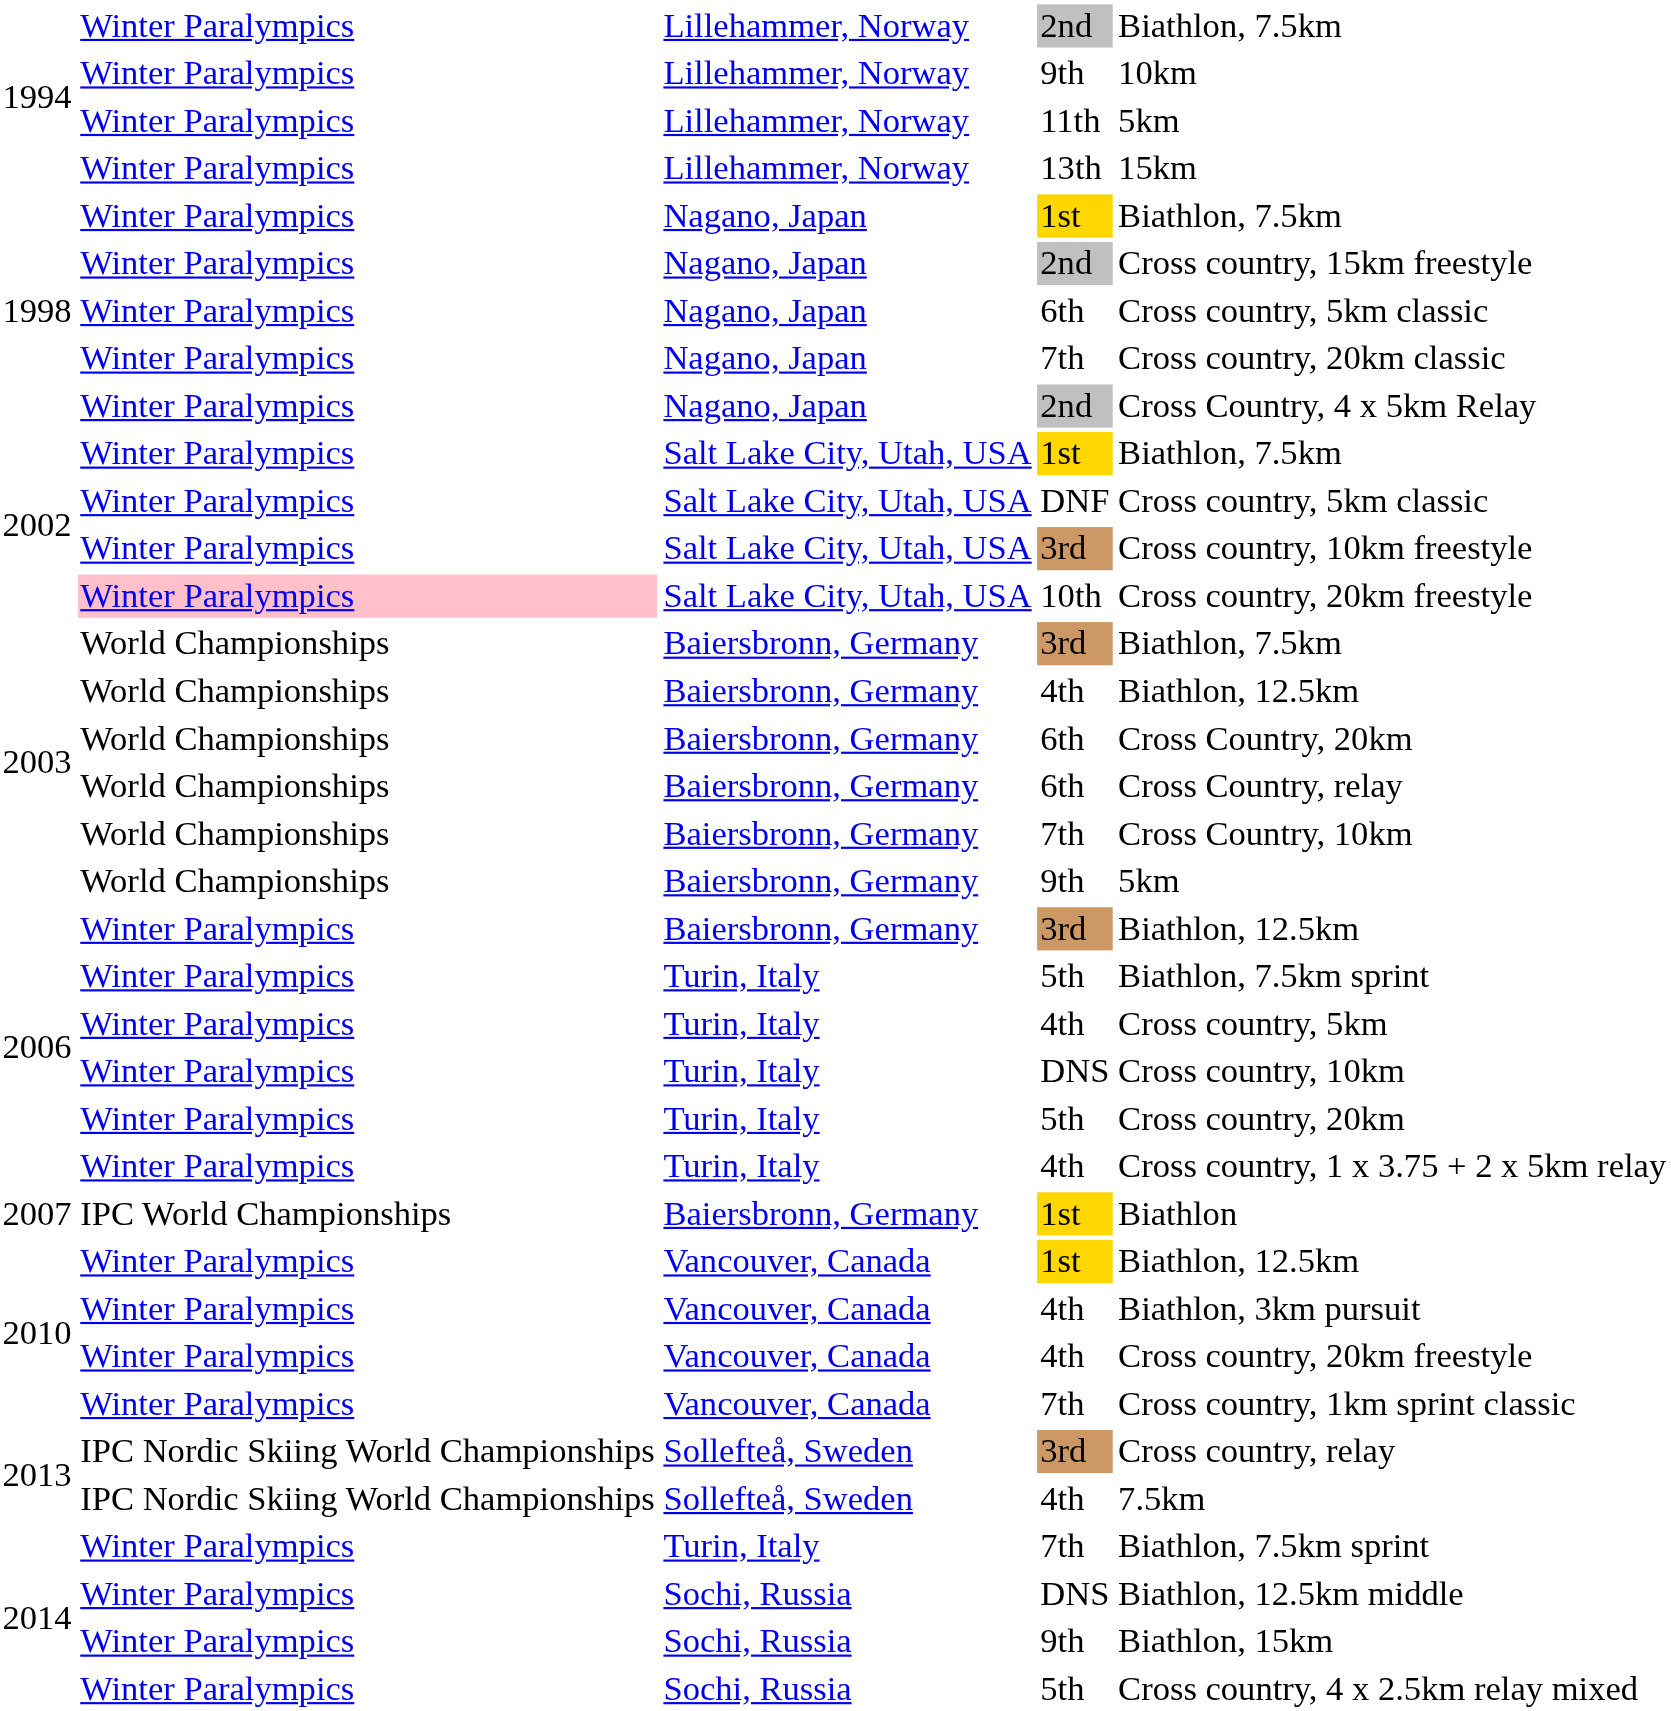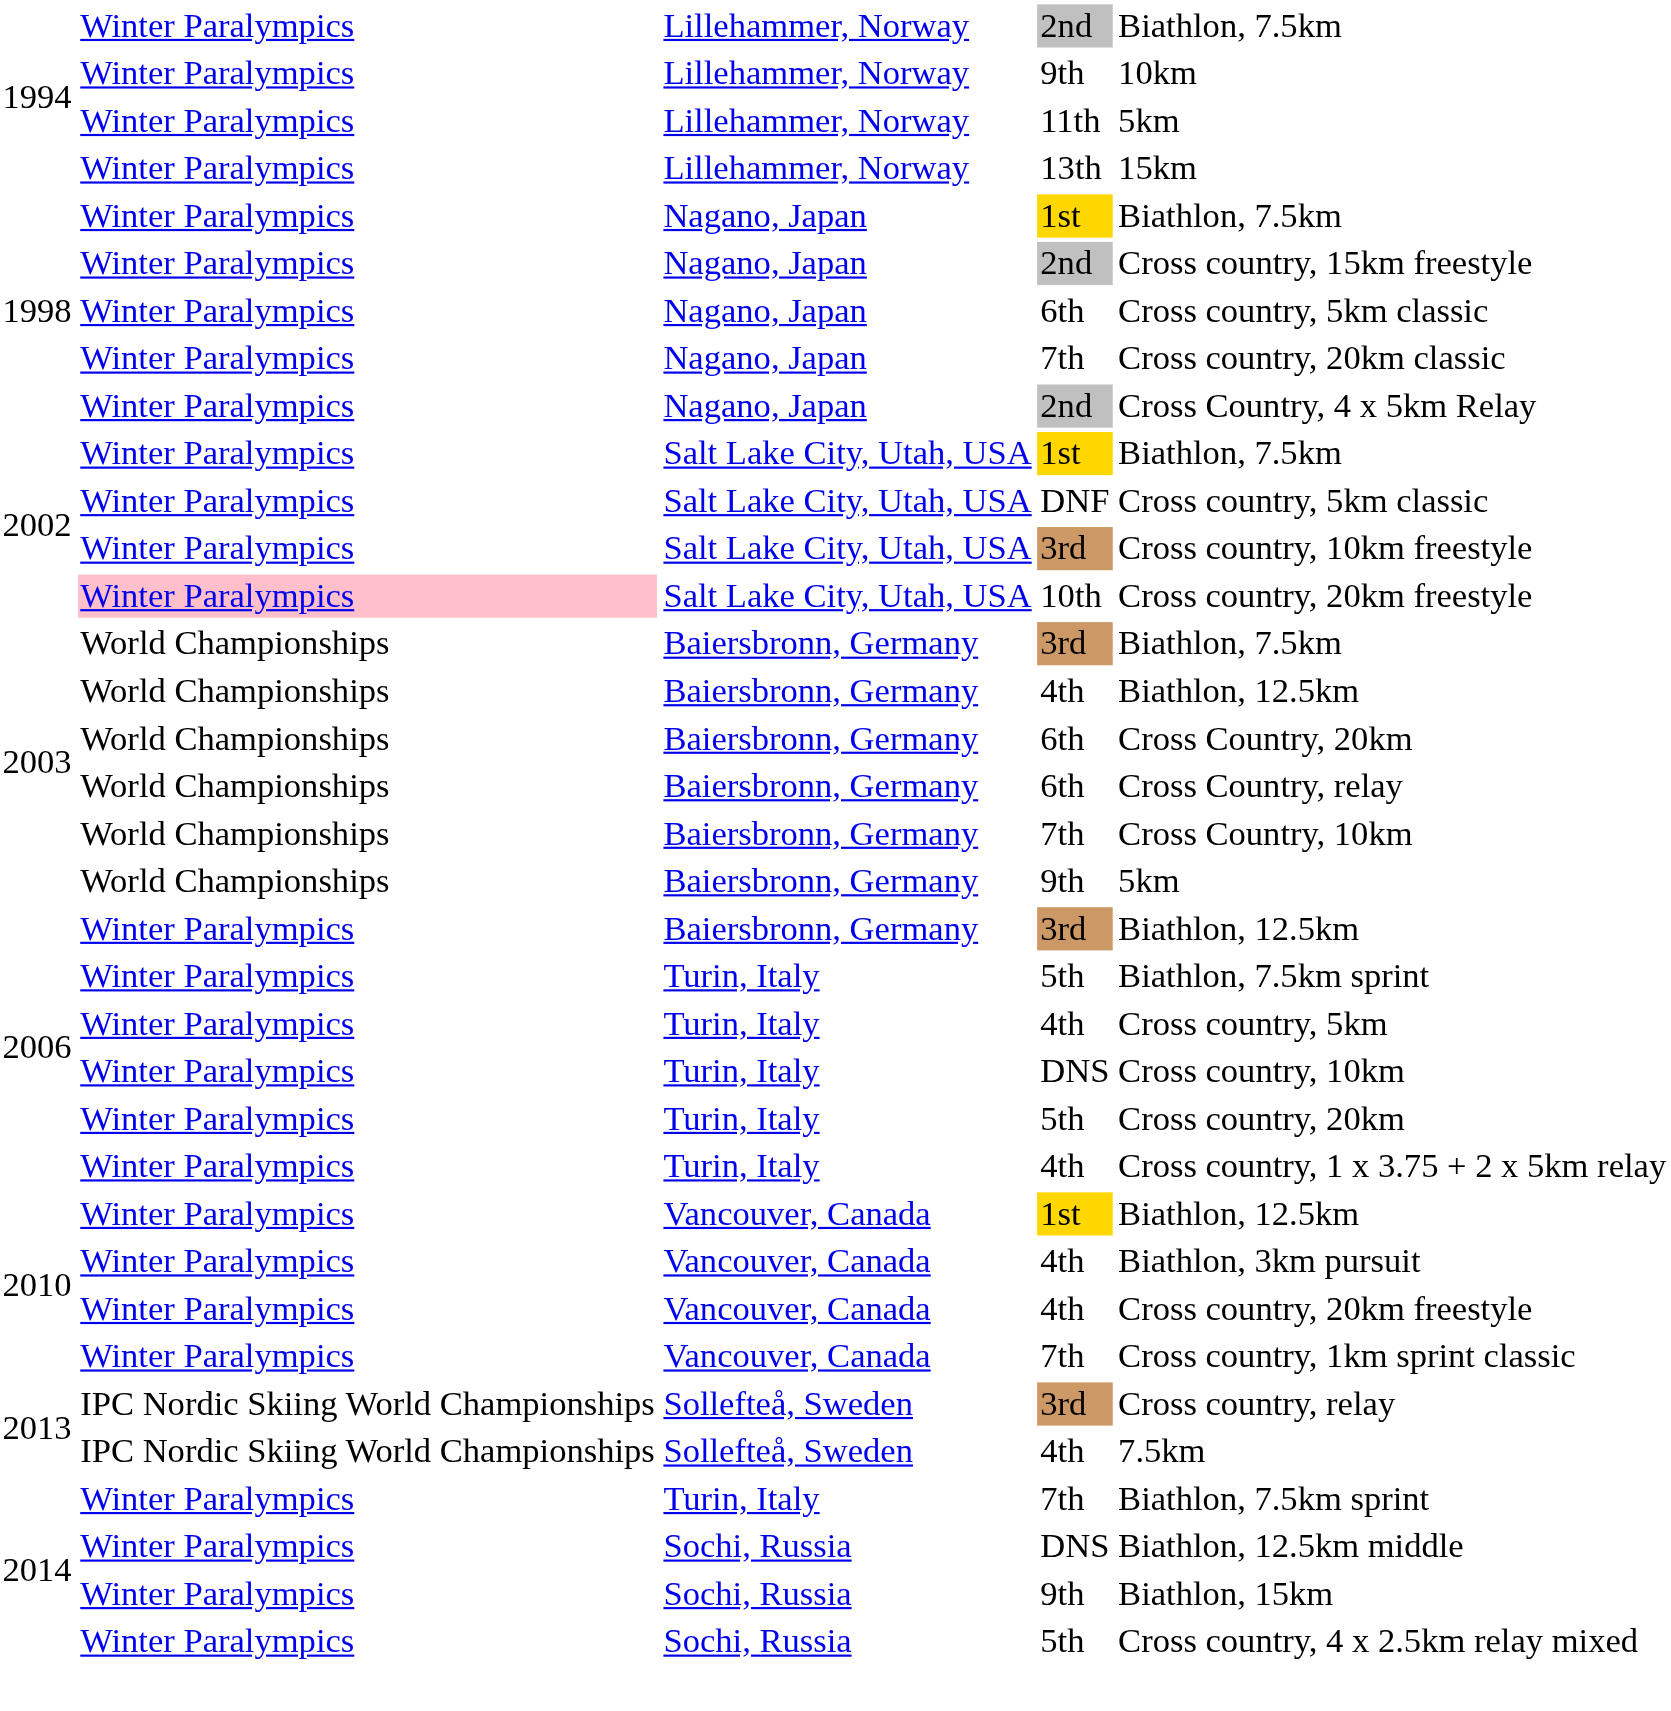 <table>
 <tr>
 <td rowspan=4>1994</td>
 <td><a href='#'>Winter Paralympics</a></td>
 <td><a href='#'>Lillehammer, Norway</a></td>
 <td style="background-color:silver">2nd</td>
 <td>Biathlon, 7.5km</td>
 </tr>
 <tr>
 <td><a href='#'>Winter Paralympics</a></td>
 <td><a href='#'>Lillehammer, Norway</a></td>
 <td>9th</td>
 <td>10km</td>
 </tr>
 <tr>
 <td><a href='#'>Winter Paralympics</a></td>
 <td><a href='#'>Lillehammer, Norway</a></td>
 <td>11th</td>
 <td>5km</td>
 </tr>
 <tr>
 <td><a href='#'>Winter Paralympics</a></td>
 <td><a href='#'>Lillehammer, Norway</a></td>
 <td>13th</td>
 <td>15km</td>
 </tr>
 <tr>
 <td rowspan=5>1998</td>
 <td><a href='#'>Winter Paralympics</a></td>
 <td><a href='#'>Nagano, Japan</a></td>
 <td style="background-color:gold">1st</td>
 <td>Biathlon, 7.5km</td>
 </tr>
 <tr>
 <td><a href='#'>Winter Paralympics</a></td>
 <td><a href='#'>Nagano, Japan</a></td>
 <td style="background-color:silver">2nd</td>
 <td>Cross country, 15km freestyle</td>
 </tr>
 <tr>
 <td><a href='#'>Winter Paralympics</a></td>
 <td><a href='#'>Nagano, Japan</a></td>
 <td>6th</td>
 <td>Cross country, 5km classic</td>
 </tr>
 <tr>
 <td><a href='#'>Winter Paralympics</a></td>
 <td><a href='#'>Nagano, Japan</a></td>
 <td>7th</td>
 <td>Cross country, 20km classic</td>
 </tr>
 <tr>
 <td><a href='#'>Winter Paralympics</a></td>
 <td><a href='#'>Nagano, Japan</a></td>
 <td style="background-color:silver">2nd</td>
 <td>Cross Country, 4 x 5km Relay</td>
 </tr>
 <tr>
 <td rowspan=4>2002</td>
 <td><a href='#'>Winter Paralympics</a></td>
 <td><a href='#'>Salt Lake City, Utah, USA</a></td>
 <td style="background-color:gold">1st</td>
 <td>Biathlon, 7.5km</td>
 </tr>
 <tr>
 <td><a href='#'>Winter Paralympics</a></td>
 <td><a href='#'>Salt Lake City, Utah, USA</a></td>
 <td>DNF</td>
 <td>Cross country, 5km classic</td>
 </tr>
 <tr>
 <td><a href='#'>Winter Paralympics</a></td>
 <td><a href='#'>Salt Lake City, Utah, USA</a></td>
 <td bgcolor=cc9966>3rd</td>
 <td>Cross country, 10km freestyle</td>
 </tr>
 <tr>
 <td style="background: pink;"><a href='#'>Winter Paralympics</a></td>
 <td><a href='#'>Salt Lake City, Utah, USA</a></td>
 <td>10th</td>
 <td>Cross country, 20km freestyle</td>
 </tr>
 <tr>
 <td rowspan=6>2003</td>
 <td>World Championships</td>
 <td><a href='#'>Baiersbronn, Germany</a></td>
 <td bgcolor=cc9966>3rd</td>
 <td>Biathlon, 7.5km</td>
 </tr>
 <tr>
 <td>World Championships</td>
 <td><a href='#'>Baiersbronn, Germany</a></td>
 <td>4th</td>
 <td>Biathlon, 12.5km</td>
 </tr>
 <tr>
 <td>World Championships</td>
 <td><a href='#'>Baiersbronn, Germany</a></td>
 <td>6th</td>
 <td>Cross Country, 20km</td>
 </tr>
 <tr>
 <td>World Championships</td>
 <td><a href='#'>Baiersbronn, Germany</a></td>
 <td>6th</td>
 <td>Cross Country, relay</td>
 </tr>
 <tr>
 <td>World Championships</td>
 <td><a href='#'>Baiersbronn, Germany</a></td>
 <td>7th</td>
 <td>Cross Country, 10km</td>
 </tr>
 <tr>
 <td>World Championships</td>
 <td><a href='#'>Baiersbronn, Germany</a></td>
 <td>9th</td>
 <td>5km</td>
 </tr>
 <tr>
 <td rowspan=6>2006</td>
 <td><a href='#'>Winter Paralympics</a></td>
 <td><a href='#'>Baiersbronn, Germany</a></td>
 <td bgcolor=cc9966>3rd</td>
 <td>Biathlon, 12.5km</td>
 </tr>
 <tr>
 <td><a href='#'>Winter Paralympics</a></td>
 <td><a href='#'>Turin, Italy</a></td>
 <td>5th</td>
 <td>Biathlon, 7.5km sprint</td>
 </tr>
 <tr>
 <td><a href='#'>Winter Paralympics</a></td>
 <td><a href='#'>Turin, Italy</a></td>
 <td>4th</td>
 <td>Cross country, 5km</td>
 </tr>
 <tr>
 <td><a href='#'>Winter Paralympics</a></td>
 <td><a href='#'>Turin, Italy</a></td>
 <td>DNS</td>
 <td>Cross country, 10km</td>
 </tr>
 <tr>
 <td><a href='#'>Winter Paralympics</a></td>
 <td><a href='#'>Turin, Italy</a></td>
 <td>5th</td>
 <td>Cross country, 20km</td>
 </tr>
 <tr>
 <td><a href='#'>Winter Paralympics</a></td>
 <td><a href='#'>Turin, Italy</a></td>
 <td>4th</td>
 <td>Cross country, 1 x 3.75 + 2 x 5km relay</td>
 </tr>
 <tr>
-<td rowspan=1>2007</td>
-<td>IPC World Championships</td>
-<td><a href='#'>Baiersbronn, Germany</a></td>
-<td style="background-color:gold">1st</td>
-<td>Biathlon</td>
-</tr>
-<tr>
 <td rowspan=4>2010</td>
 <td><a href='#'>Winter Paralympics</a></td>
 <td><a href='#'>Vancouver, Canada</a></td>
 <td style="background-color:gold">1st</td>
 <td>Biathlon, 12.5km</td>
 </tr>
 <tr>
 <td><a href='#'>Winter Paralympics</a></td>
 <td><a href='#'>Vancouver, Canada</a></td>
 <td>4th</td>
 <td>Biathlon, 3km pursuit</td>
 </tr>
 <tr>
 <td><a href='#'>Winter Paralympics</a></td>
 <td><a href='#'>Vancouver, Canada</a></td>
 <td>4th</td>
 <td>Cross country, 20km freestyle</td>
 </tr>
 <tr>
 <td><a href='#'>Winter Paralympics</a></td>
 <td><a href='#'>Vancouver, Canada</a></td>
 <td>7th</td>
 <td>Cross country, 1km sprint classic</td>
 </tr>
 <tr>
 <td rowspan=2>2013</td>
 <td>IPC Nordic Skiing World Championships</td>
 <td><a href='#'>Sollefteå, Sweden</a></td>
 <td bgcolor=cc9966>3rd</td>
 <td>Cross country, relay</td>
 </tr>
 <tr>
 <td>IPC Nordic Skiing World Championships</td>
 <td><a href='#'>Sollefteå, Sweden</a></td>
 <td>4th</td>
 <td>7.5km</td>
 </tr>
 <tr>
 <td rowspan=4>2014</td>
 <td><a href='#'>Winter Paralympics</a></td>
 <td><a href='#'>Turin, Italy</a></td>
 <td>7th</td>
 <td>Biathlon, 7.5km sprint</td>
 </tr>
 <tr>
 <td><a href='#'>Winter Paralympics</a></td>
 <td><a href='#'>Sochi, Russia</a></td>
 <td>DNS</td>
 <td>Biathlon, 12.5km middle</td>
 </tr>
 <tr>
 <td><a href='#'>Winter Paralympics</a></td>
 <td><a href='#'>Sochi, Russia</a></td>
 <td>9th</td>
 <td>Biathlon, 15km</td>
 </tr>
 <tr>
 <td><a href='#'>Winter Paralympics</a></td>
 <td><a href='#'>Sochi, Russia</a></td>
 <td>5th</td>
 <td>Cross country, 4 x 2.5km relay mixed</td>
 </tr>
 </table>
